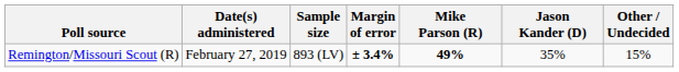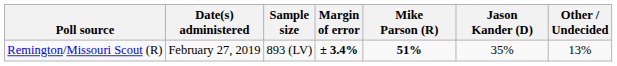 <table class="wikitable" style="font-size:90%;text-align:center;">
 <tr valign=bottom>
 <th>Poll source</th>
 <th>Date(s)<br>administered</th>
 <th>Sample<br>size</th>
 <th>Margin<br>of error</th>
 <th style="width:100px;">Mike<br>Parson (R)</th>
 <th style="width:100px;">Jason<br>Kander (D)</th>
 <th>Other /<br>Undecided</th>
 </tr>
 <tr>
 <td style="text-align:left;"><a href='#'>Remington</a>/<a href='#'>Missouri Scout</a> (R)</td>
 <td>February 27, 2019</td>
 <td>893 (LV)</td>
 <td><strong>± 3.4%</strong></td>
-<td><strong>49%</strong></td>
+<td><strong>51%</strong></td>
 <td>35%</td>
-<td>15%</td>
+<td>13%</td>
 </tr>
 </table>
